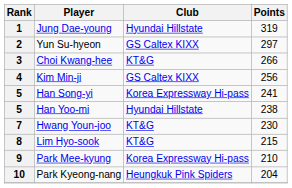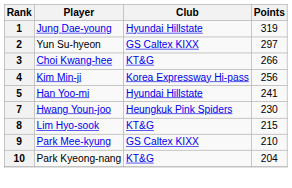 <table class=wikitable>
 <tr>
 <th>Rank</th>
 <th>Player</th>
 <th>Club</th>
 <th>Points</th>
 </tr>
 <tr>
 <th>1</th>
 <td> <a href='#'>Jung Dae-young</a></td>
 <td><a href='#'>Hyundai Hillstate</a></td>
 <td align=center>319</td>
 </tr>
 <tr>
 <th>2</th>
 <td> Yun Su-hyeon</td>
 <td><a href='#'>GS Caltex KIXX</a></td>
 <td align=center>297</td>
 </tr>
 <tr>
 <th>3</th>
 <td> <a href='#'>Choi Kwang-hee</a></td>
 <td><a href='#'>KT&G</a></td>
 <td align=center>266</td>
 </tr>
 <tr>
 <th>4</th>
 <td> <a href='#'>Kim Min-ji</a></td>
-<td><a href='#'>GS Caltex KIXX</a></td>
+<td><a href='#'>Korea Expressway Hi-pass</a></td>
 <td align=center>256</td>
-</tr>
-<tr>
-<th>5</th>
-<td> <a href='#'>Han Song-yi</a></td>
-<td><a href='#'>Korea Expressway Hi-pass</a></td>
-<td align=center>241</td>
 </tr>
 <tr>
 <th>5</th>
 <td> <a href='#'>Han Yoo-mi</a></td>
 <td><a href='#'>Hyundai Hillstate</a></td>
-<td align=center>238</td>
+<td align=center>241</td>
 </tr>
 <tr>
 <th>7</th>
 <td> <a href='#'>Hwang Youn-joo</a></td>
-<td><a href='#'>KT&G</a></td>
+<td><a href='#'>Heungkuk Pink Spiders</a></td>
 <td align=center>230</td>
 </tr>
 <tr>
 <th>8</th>
 <td> <a href='#'>Lim Hyo-sook</a></td>
 <td><a href='#'>KT&G</a></td>
 <td align=center>215</td>
 </tr>
 <tr>
 <th>9</th>
 <td> <a href='#'>Park Mee-kyung</a></td>
-<td><a href='#'>Korea Expressway Hi-pass</a></td>
+<td><a href='#'>GS Caltex KIXX</a></td>
 <td align=center>210</td>
 </tr>
 <tr>
 <th>10</th>
 <td> Park Kyeong-nang</td>
-<td><a href='#'>Heungkuk Pink Spiders</a></td>
+<td><a href='#'>KT&G</a></td>
 <td align=center>204</td>
 </tr>
 <tr>
 </tr>
 </table>
